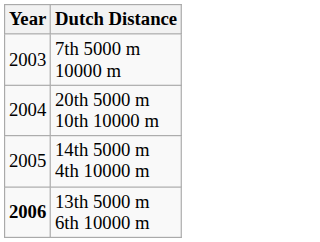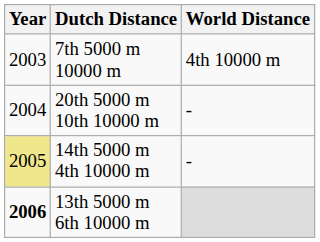 <table class=wikitable>
 <tr>
 <th>Year</th>
 <th>Dutch Distance</th>
+<th>World Distance</th>
 </tr>
 <tr>
 <td>2003</td>
 <td>7th 5000 m <br>  10000 m</td>
+<td>4th 10000 m</td>
 </tr>
 <tr>
 <td>2004</td>
 <td>20th 5000 m <br> 10th 10000 m</td>
+<td>-</td>
 </tr>
 <tr>
-<td>2005</td>
+<td style="background: khaki;">2005</td>
 <td>14th 5000 m <br> 4th 10000 m</td>
+<td>-</td>
 </tr>
 <tr>
 <td><strong>2006</strong></td>
 <td>13th 5000 m <br> 6th 10000 m</td>
+<td bgcolor=#DDDDDD></td>
 </tr>
 </table>
